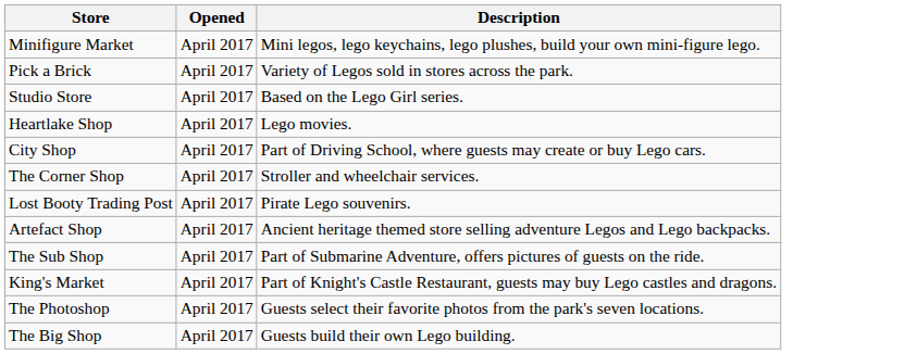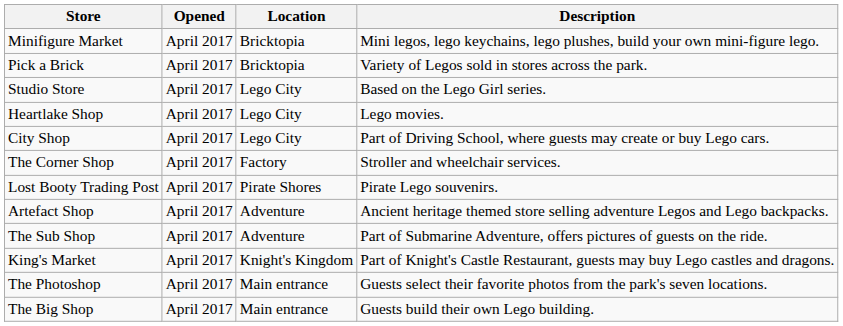 <table class="wikitable">
 <tr>
 <th>Store</th>
 <th>Opened</th>
+<th>Location</th>
 <th>Description</th>
 </tr>
 <tr>
 <td>Minifigure Market</td>
 <td>April 2017</td>
+<td>Bricktopia</td>
 <td>Mini legos, lego keychains, lego plushes, build your own mini-figure lego.</td>
 </tr>
 <tr>
 <td>Pick a Brick</td>
 <td>April 2017</td>
+<td>Bricktopia</td>
 <td>Variety of Legos sold in stores across the park.</td>
 </tr>
 <tr>
 <td>Studio Store</td>
 <td>April 2017</td>
+<td>Lego City</td>
 <td>Based on the Lego Girl series.</td>
 </tr>
 <tr>
 <td>Heartlake Shop</td>
 <td>April 2017</td>
+<td>Lego City</td>
 <td>Lego movies.</td>
 </tr>
 <tr>
 <td>City Shop</td>
 <td>April 2017</td>
+<td>Lego City</td>
 <td>Part of Driving School, where guests may create or buy Lego cars.</td>
 </tr>
 <tr>
 <td>The Corner Shop</td>
 <td>April 2017</td>
+<td>Factory</td>
 <td>Stroller and wheelchair services.</td>
 </tr>
 <tr>
 <td>Lost Booty Trading Post</td>
 <td>April 2017</td>
+<td>Pirate Shores</td>
 <td>Pirate Lego souvenirs.</td>
 </tr>
 <tr>
 <td>Artefact Shop</td>
 <td>April 2017</td>
+<td>Adventure</td>
 <td>Ancient heritage themed store selling adventure Legos and Lego backpacks.</td>
 </tr>
 <tr>
 <td>The Sub Shop</td>
 <td>April 2017</td>
+<td>Adventure</td>
 <td>Part of Submarine Adventure, offers pictures of guests on the ride.</td>
 </tr>
 <tr>
 <td>King's Market</td>
 <td>April 2017</td>
+<td>Knight's Kingdom</td>
 <td>Part of Knight's Castle Restaurant, guests may buy Lego castles and dragons.</td>
 </tr>
 <tr>
 <td>The Photoshop</td>
 <td>April 2017</td>
+<td>Main entrance</td>
 <td>Guests select their favorite photos from the park's seven locations.</td>
 </tr>
 <tr>
 <td>The Big Shop</td>
 <td>April 2017</td>
+<td>Main entrance</td>
 <td>Guests build their own Lego building.</td>
 </tr>
 </table>
